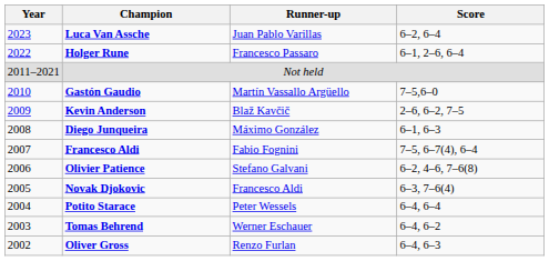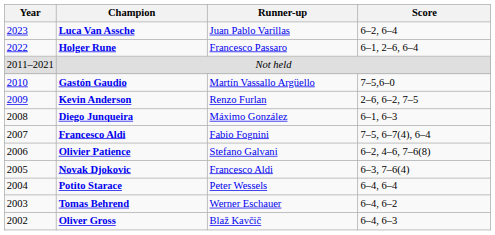 <table class="wikitable" style="font-size:90%">
 <tr>
 <th>Year</th>
 <th width="200">Champion</th>
 <th width="200">Runner-up</th>
 <th width="175">Score</th>
 </tr>
 <tr>
 <td><a href='#'>2023</a></td>
 <td> <strong><a href='#'>Luca Van Assche</a></strong></td>
 <td> <a href='#'>Juan Pablo Varillas</a></td>
 <td>6–2, 6–4</td>
 </tr>
 <tr>
 <td><a href='#'>2022</a></td>
 <td> <strong><a href='#'>Holger Rune</a></strong></td>
 <td> <a href='#'>Francesco Passaro</a></td>
 <td>6–1, 2–6, 6–4</td>
 </tr>
 <tr>
 <td style=background:#dfdfdf>2011–2021</td>
 <td colspan=3 align=center style=background:#dfdfdf><em>Not held</em></td>
 </tr>
 <tr>
 <td><a href='#'>2010</a></td>
 <td> <strong><a href='#'>Gastón Gaudio</a></strong></td>
 <td> <a href='#'>Martín Vassallo Argüello</a></td>
 <td>7–5,6–0</td>
 </tr>
 <tr>
 <td><a href='#'>2009</a></td>
 <td> <strong><a href='#'>Kevin Anderson</a></strong></td>
-<td> <a href='#'>Blaž Kavčič</a></td>
+<td> <a href='#'>Renzo Furlan</a></td>
 <td>2–6, 6–2, 7–5</td>
 </tr>
 <tr>
 <td>2008</td>
 <td> <strong><a href='#'>Diego Junqueira</a></strong></td>
 <td> <a href='#'>Máximo González</a></td>
 <td>6–1, 6–3</td>
 </tr>
 <tr>
 <td>2007</td>
 <td> <strong><a href='#'>Francesco Aldi</a></strong></td>
 <td> <a href='#'>Fabio Fognini</a></td>
 <td>7–5, 6–7(4), 6–4</td>
 </tr>
 <tr>
 <td>2006</td>
 <td> <strong><a href='#'>Olivier Patience</a></strong></td>
 <td> <a href='#'>Stefano Galvani</a></td>
 <td>6–2, 4–6, 7–6(8)</td>
 </tr>
 <tr>
 <td>2005</td>
 <td> <strong><a href='#'>Novak Djokovic</a></strong></td>
 <td> <a href='#'>Francesco Aldi</a></td>
 <td>6–3, 7–6(4)</td>
 </tr>
 <tr>
 <td>2004</td>
 <td> <strong><a href='#'>Potito Starace</a></strong></td>
 <td> <a href='#'>Peter Wessels</a></td>
 <td>6–4, 6–4</td>
 </tr>
 <tr>
 <td>2003</td>
 <td> <strong><a href='#'>Tomas Behrend</a></strong></td>
 <td> <a href='#'>Werner Eschauer</a></td>
 <td>6–4, 6–2</td>
 </tr>
 <tr>
 <td>2002</td>
 <td> <strong><a href='#'>Oliver Gross</a></strong></td>
-<td> <a href='#'>Renzo Furlan</a></td>
+<td> <a href='#'>Blaž Kavčič</a></td>
 <td>6–4, 6–3</td>
 </tr>
 </table>
